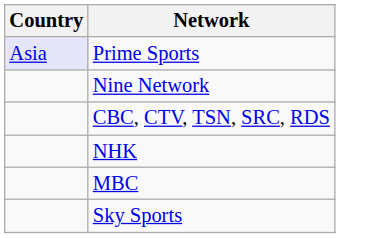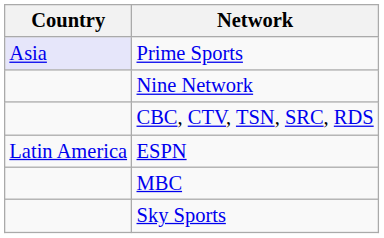 <table class="wikitable">
 <tr>
 <th>Country</th>
 <th>Network</th>
 </tr>
 <tr>
 <td style="background: lavender;"><a href='#'>Asia</a></td>
 <td><a href='#'>Prime Sports</a></td>
 </tr>
 <tr>
 <td></td>
 <td><a href='#'>Nine Network</a></td>
 </tr>
 <tr>
 <td></td>
 <td><a href='#'>CBC</a>, <a href='#'>CTV</a>, <a href='#'>TSN</a>, <a href='#'>SRC</a>, <a href='#'>RDS</a></td>
 </tr>
 <tr>
-<td></td>
-<td><a href='#'>NHK</a></td>
+<td><a href='#'>Latin America</a></td>
+<td><a href='#'>ESPN</a></td>
 </tr>
 <tr>
 <td></td>
 <td><a href='#'>MBC</a></td>
 </tr>
 <tr>
 <td></td>
 <td><a href='#'>Sky Sports</a></td>
 </tr>
 </table>
